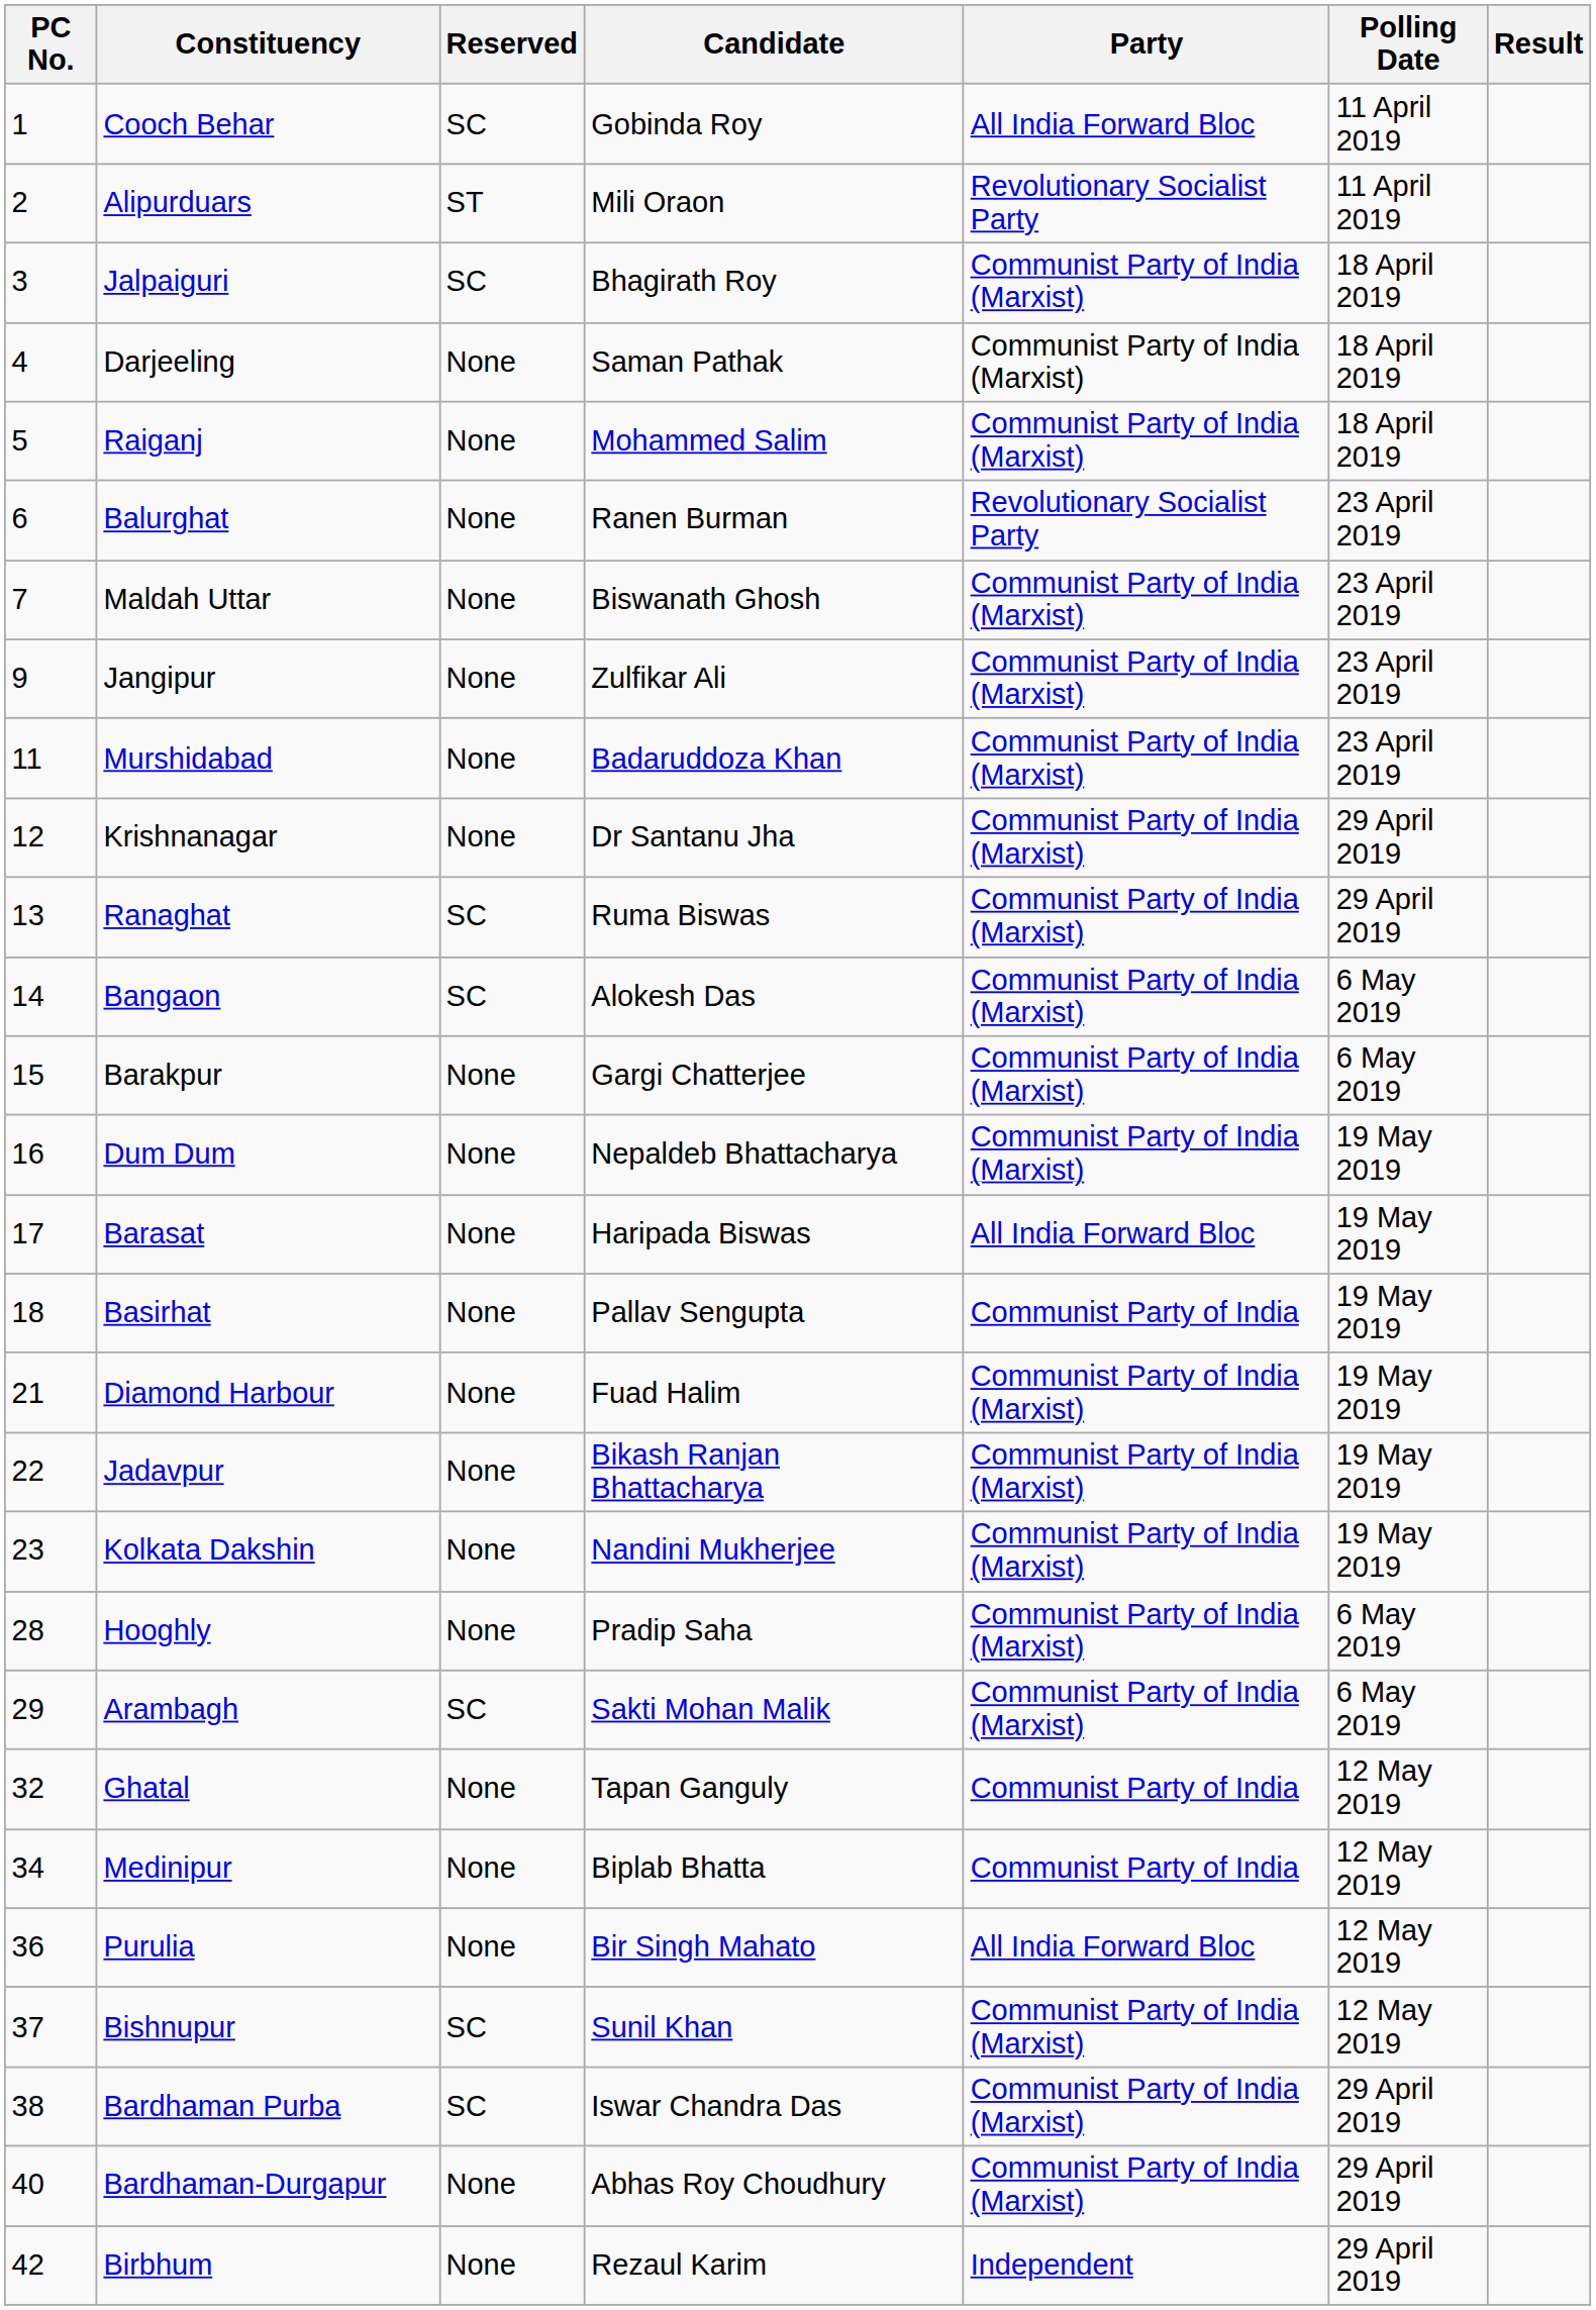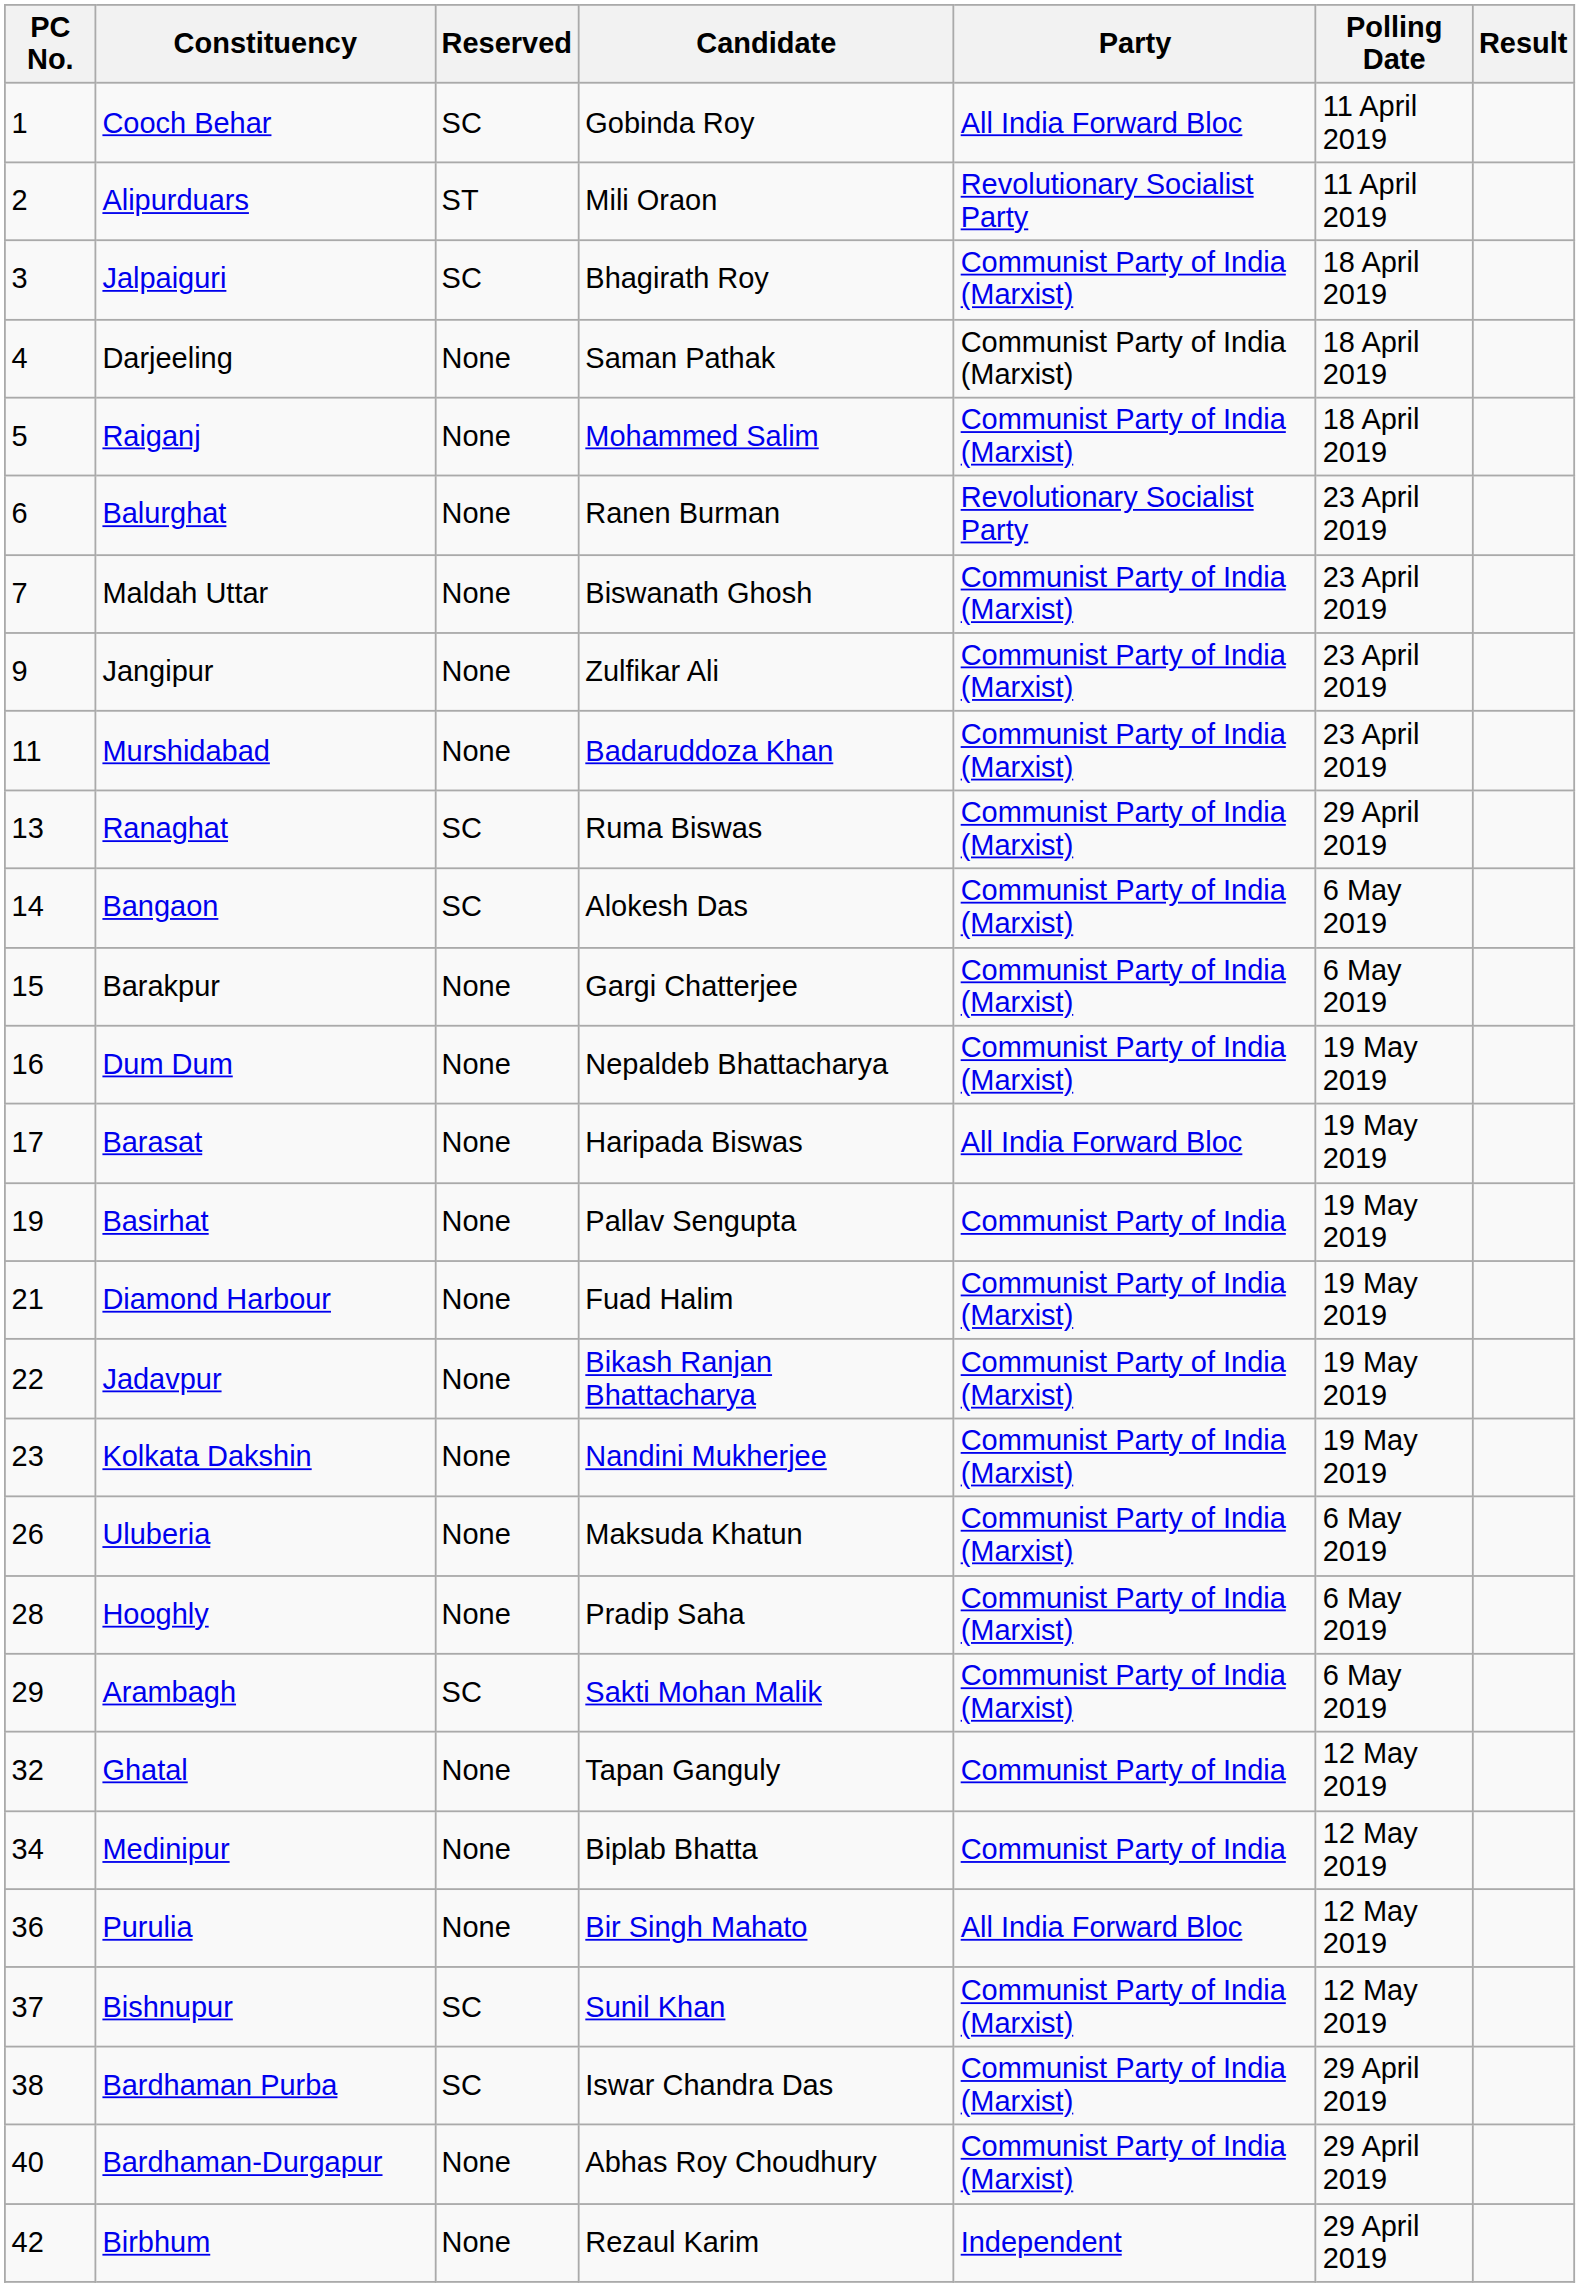 <table class="wikitable sortable">
 <tr>
 <th>PC No.</th>
 <th style="width:180px;">Constituency</th>
 <th>Reserved</th>
 <th style="width:200px;">Candidate</th>
 <th>Party</th>
 <th>Polling Date</th>
 <th>Result</th>
 </tr>
 <tr>
 <td>1</td>
 <td><a href='#'>Cooch Behar</a></td>
 <td>SC</td>
 <td>Gobinda Roy</td>
 <td><a href='#'>All India Forward Bloc</a></td>
 <td>11 April 2019</td>
 <td></td>
 </tr>
 <tr>
 <td>2</td>
 <td><a href='#'>Alipurduars</a></td>
 <td>ST</td>
 <td>Mili Oraon</td>
 <td><a href='#'>Revolutionary Socialist Party</a></td>
 <td>11 April 2019</td>
 <td></td>
 </tr>
 <tr>
 <td>3</td>
 <td><a href='#'>Jalpaiguri</a></td>
 <td>SC</td>
 <td>Bhagirath Roy</td>
 <td><a href='#'>Communist Party of India (Marxist)</a></td>
 <td>18 April 2019</td>
 <td></td>
 </tr>
 <tr>
 <td>4</td>
 <td>Darjeeling</td>
 <td>None</td>
 <td>Saman Pathak</td>
 <td>Communist Party of India (Marxist)</td>
 <td>18 April 2019</td>
 <td></td>
 </tr>
 <tr>
 <td>5</td>
 <td><a href='#'>Raiganj</a></td>
 <td>None</td>
 <td><a href='#'>Mohammed Salim</a></td>
 <td><a href='#'>Communist Party of India (Marxist)</a></td>
 <td>18 April 2019</td>
 <td></td>
 </tr>
 <tr>
 <td>6</td>
 <td><a href='#'>Balurghat</a></td>
 <td>None</td>
 <td>Ranen Burman</td>
 <td><a href='#'>Revolutionary Socialist Party</a></td>
 <td>23 April 2019</td>
 <td></td>
 </tr>
 <tr>
 <td>7</td>
 <td>Maldah Uttar</td>
 <td>None</td>
 <td>Biswanath Ghosh</td>
 <td><a href='#'>Communist Party of India (Marxist)</a></td>
 <td>23 April 2019</td>
 <td></td>
 </tr>
 <tr>
 <td>9</td>
 <td>Jangipur</td>
 <td>None</td>
 <td>Zulfikar Ali</td>
 <td><a href='#'>Communist Party of India (Marxist)</a></td>
 <td>23 April 2019</td>
 <td></td>
 </tr>
 <tr>
 <td>11</td>
 <td><a href='#'>Murshidabad</a></td>
 <td>None</td>
 <td><a href='#'>Badaruddoza Khan</a></td>
 <td><a href='#'>Communist Party of India (Marxist)</a></td>
 <td>23 April 2019</td>
 <td></td>
 </tr>
 <tr>
-<td>12</td>
-<td>Krishnanagar</td>
-<td>None</td>
-<td>Dr Santanu Jha</td>
-<td><a href='#'>Communist Party of India (Marxist)</a></td>
-<td>29 April 2019</td>
-<td></td>
-</tr>
-<tr>
 <td>13</td>
 <td><a href='#'>Ranaghat</a></td>
 <td>SC</td>
 <td>Ruma Biswas</td>
 <td><a href='#'>Communist Party of India (Marxist)</a></td>
 <td>29 April 2019</td>
 <td></td>
 </tr>
 <tr>
 <td>14</td>
 <td><a href='#'>Bangaon</a></td>
 <td>SC</td>
 <td>Alokesh Das</td>
 <td><a href='#'>Communist Party of India (Marxist)</a></td>
 <td>6 May 2019</td>
 <td></td>
 </tr>
 <tr>
 <td>15</td>
 <td>Barakpur</td>
 <td>None</td>
 <td>Gargi Chatterjee</td>
 <td><a href='#'>Communist Party of India (Marxist)</a></td>
 <td>6 May 2019</td>
 <td></td>
 </tr>
 <tr>
 <td>16</td>
 <td><a href='#'>Dum Dum</a></td>
 <td>None</td>
 <td>Nepaldeb Bhattacharya</td>
 <td><a href='#'>Communist Party of India (Marxist)</a></td>
 <td>19 May 2019</td>
 <td></td>
 </tr>
 <tr>
 <td>17</td>
 <td><a href='#'>Barasat</a></td>
 <td>None</td>
 <td>Haripada Biswas</td>
 <td><a href='#'>All India Forward Bloc</a></td>
 <td>19 May 2019</td>
 <td></td>
 </tr>
 <tr>
-<td>18</td>
+<td>19</td>
 <td><a href='#'>Basirhat</a></td>
 <td>None</td>
 <td>Pallav Sengupta</td>
 <td><a href='#'>Communist Party of India</a></td>
 <td>19 May 2019</td>
 <td></td>
 </tr>
 <tr>
 <td>21</td>
 <td><a href='#'>Diamond Harbour</a></td>
 <td>None</td>
 <td>Fuad Halim</td>
 <td><a href='#'>Communist Party of India (Marxist)</a></td>
 <td>19 May 2019</td>
 <td></td>
 </tr>
 <tr>
 <td>22</td>
 <td><a href='#'>Jadavpur</a></td>
 <td>None</td>
 <td><a href='#'>Bikash Ranjan Bhattacharya</a></td>
 <td><a href='#'>Communist Party of India (Marxist)</a></td>
 <td>19 May 2019</td>
 <td></td>
 </tr>
 <tr>
 <td>23</td>
 <td><a href='#'>Kolkata Dakshin</a></td>
 <td>None</td>
 <td><a href='#'>Nandini Mukherjee</a></td>
 <td><a href='#'>Communist Party of India (Marxist)</a></td>
 <td>19 May 2019</td>
+<td></td>
+</tr>
+<tr>
+<td>26</td>
+<td><a href='#'>Uluberia</a></td>
+<td>None</td>
+<td>Maksuda Khatun</td>
+<td><a href='#'>Communist Party of India (Marxist)</a></td>
+<td>6 May 2019</td>
 <td></td>
 </tr>
 <tr>
 <td>28</td>
 <td><a href='#'>Hooghly</a></td>
 <td>None</td>
 <td>Pradip Saha</td>
 <td><a href='#'>Communist Party of India (Marxist)</a></td>
 <td>6 May 2019</td>
 <td></td>
 </tr>
 <tr>
 <td>29</td>
 <td><a href='#'>Arambagh</a></td>
 <td>SC</td>
 <td><a href='#'>Sakti Mohan Malik</a></td>
 <td><a href='#'>Communist Party of India (Marxist)</a></td>
 <td>6 May 2019</td>
 <td></td>
 </tr>
 <tr>
 <td>32</td>
 <td><a href='#'>Ghatal</a></td>
 <td>None</td>
 <td>Tapan Ganguly</td>
 <td><a href='#'>Communist Party of India</a></td>
 <td>12 May 2019</td>
 <td></td>
 </tr>
 <tr>
 <td>34</td>
 <td><a href='#'>Medinipur</a></td>
 <td>None</td>
 <td>Biplab Bhatta</td>
 <td><a href='#'>Communist Party of India</a></td>
 <td>12 May 2019</td>
 <td></td>
 </tr>
 <tr>
 <td>36</td>
 <td><a href='#'>Purulia</a></td>
 <td>None</td>
 <td><a href='#'>Bir Singh Mahato</a></td>
 <td><a href='#'>All India Forward Bloc</a></td>
 <td>12 May 2019</td>
 <td></td>
 </tr>
 <tr>
 <td>37</td>
 <td><a href='#'>Bishnupur</a></td>
 <td>SC</td>
 <td><a href='#'>Sunil Khan</a></td>
 <td><a href='#'>Communist Party of India (Marxist)</a></td>
 <td>12 May 2019</td>
 <td></td>
 </tr>
 <tr>
 <td>38</td>
 <td><a href='#'>Bardhaman Purba</a></td>
 <td>SC</td>
 <td>Iswar Chandra Das</td>
 <td><a href='#'>Communist Party of India (Marxist)</a></td>
 <td>29 April 2019</td>
 <td></td>
 </tr>
 <tr>
 <td>40</td>
 <td><a href='#'>Bardhaman-Durgapur</a></td>
 <td>None</td>
 <td>Abhas Roy Choudhury</td>
 <td><a href='#'>Communist Party of India (Marxist)</a></td>
 <td>29 April 2019</td>
 <td></td>
 </tr>
 <tr>
 <td>42</td>
 <td><a href='#'>Birbhum</a></td>
 <td>None</td>
 <td>Rezaul Karim</td>
 <td><a href='#'>Independent</a></td>
 <td>29 April 2019</td>
 <td></td>
 </tr>
 </table>
